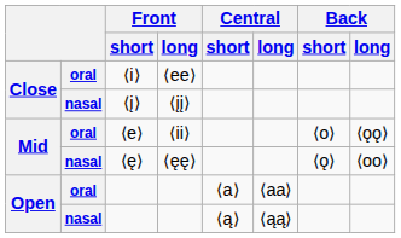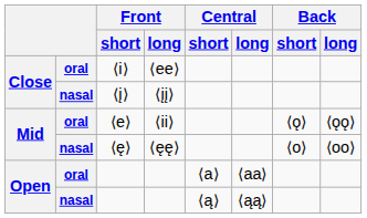 <table class="wikitable">
 <tr align="center">
 <th colspan="2" rowspan="2"> </th>
 <th colspan="2"><a href='#'>Front</a></th>
 <th colspan="2"><a href='#'>Central</a></th>
 <th colspan="2"><a href='#'>Back</a></th>
 </tr>
 <tr class="small">
 <th><a href='#'>short</a></th>
 <th><a href='#'>long</a></th>
 <th><a href='#'>short</a></th>
 <th><a href='#'>long</a></th>
 <th><a href='#'>short</a></th>
 <th><a href='#'>long</a></th>
 </tr>
 <tr align="center">
 <th rowspan="2"><a href='#'>Close</a></th>
 <th><small><a href='#'>oral</a></small></th>
 <td> ⟨i⟩</td>
 <td> ⟨ee⟩</td>
 <td> </td>
 <td> </td>
 <td> </td>
 <td> </td>
 </tr>
 <tr align="center">
 <th><small><a href='#'>nasal</a></small></th>
 <td> ⟨į⟩</td>
 <td> ⟨įį⟩</td>
 <td> </td>
 <td> </td>
 <td> </td>
 <td> </td>
 </tr>
 <tr align="center">
 <th rowspan="2"><a href='#'>Mid</a></th>
 <th><small><a href='#'>oral</a></small></th>
 <td> ⟨e⟩</td>
 <td> ⟨ii⟩</td>
 <td> </td>
 <td> </td>
-<td> ⟨o⟩</td>
+<td> ⟨ǫ⟩</td>
 <td> ⟨ǫǫ⟩</td>
 </tr>
 <tr align="center">
 <th><small> <a href='#'>nasal</a></small></th>
 <td> ⟨ę⟩</td>
 <td> ⟨ęę⟩</td>
 <td> </td>
 <td> </td>
-<td> ⟨ǫ⟩</td>
+<td> ⟨o⟩</td>
 <td> ⟨oo⟩</td>
 </tr>
 <tr align="center">
 <th rowspan="2"><a href='#'>Open</a></th>
 <th><small><a href='#'>oral</a></small></th>
 <td> </td>
 <td> </td>
 <td> ⟨a⟩</td>
 <td> ⟨aa⟩</td>
 <td> </td>
 <td> </td>
 </tr>
 <tr align="center">
 <th><small> <a href='#'>nasal</a></small></th>
 <td> </td>
 <td> </td>
 <td> ⟨ą⟩</td>
 <td> ⟨ąą⟩</td>
 <td> </td>
 <td> </td>
 </tr>
 </table>
